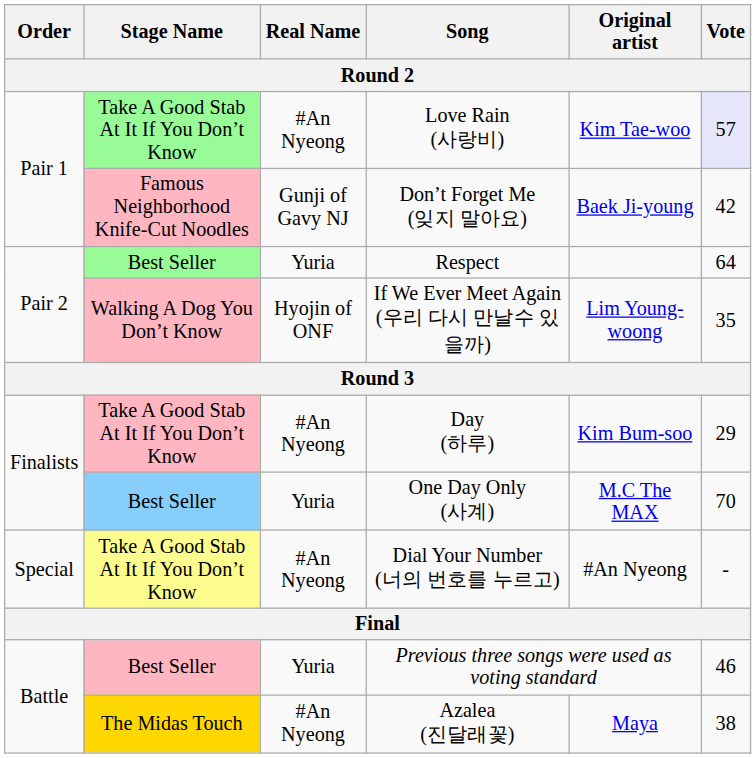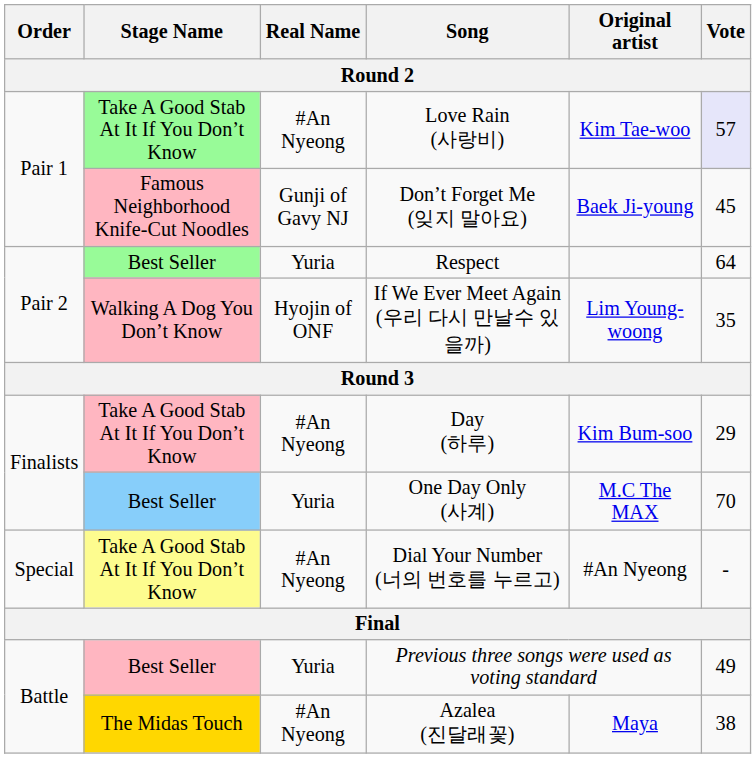 <table class="wikitable" style="text-align:center; width:95%;">
 <tr>
 <th style="width:1%">Order</th>
 <th style="width:20%;">Stage Name</th>
 <th style="width:12%">Real Name</th>
 <th style="width:23%;">Song</th>
 <th style="width:15%;">Original artist</th>
 <th style="width:1%;">Vote</th>
 </tr>
 <tr>
 <th colspan=6>Round 2</th>
 </tr>
 <tr>
 <td rowspan=2>Pair 1</td>
 <td bgcolor="palegreen">Take A Good Stab At It If You Don’t Know</td>
 <td>#An Nyeong</td>
 <td>Love Rain<br>(사랑비)</td>
 <td><a href='#'>Kim Tae-woo</a></td>
 <td style="background: lavender;">57</td>
 </tr>
 <tr>
 <td bgcolor="lightpink">Famous Neighborhood Knife-Cut Noodles</td>
 <td>Gunji of Gavy NJ</td>
 <td>Don’t Forget Me<br>(잊지 말아요)</td>
 <td><a href='#'>Baek Ji-young</a></td>
-<td>42</td>
+<td>45</td>
 </tr>
 <tr>
 <td rowspan=2>Pair 2</td>
 <td bgcolor="palegreen">Best Seller</td>
 <td>Yuria</td>
 <td>Respect</td>
 <td></td>
 <td>64</td>
 </tr>
 <tr>
 <td bgcolor="lightpink">Walking A Dog You Don’t Know</td>
 <td>Hyojin of ONF</td>
 <td>If We Ever Meet Again<br>(우리 다시 만날수 있을까)</td>
 <td><a href='#'>Lim Young-woong</a></td>
 <td>35</td>
 </tr>
 <tr>
 <th colspan=6>Round 3</th>
 </tr>
 <tr>
 <td rowspan=2>Finalists</td>
 <td bgcolor="lightpink">Take A Good Stab At It If You Don’t Know</td>
 <td>#An Nyeong</td>
 <td>Day<br>(하루)</td>
 <td><a href='#'>Kim Bum-soo</a></td>
 <td>29</td>
 </tr>
 <tr>
 <td bgcolor="lightskyblue">Best Seller</td>
 <td>Yuria</td>
 <td>One Day Only<br>(사계)</td>
 <td><a href='#'>M.C The MAX</a></td>
 <td>70</td>
 </tr>
 <tr>
 <td>Special</td>
 <td bgcolor="#FDFC8F">Take A Good Stab At It If You Don’t Know</td>
 <td>#An Nyeong</td>
 <td>Dial Your Number<br>(너의 번호를 누르고)</td>
 <td>#An Nyeong</td>
 <td>-</td>
 </tr>
 <tr>
 <th colspan=6>Final</th>
 </tr>
 <tr>
 <td rowspan=2>Battle</td>
 <td bgcolor="lightpink">Best Seller</td>
 <td>Yuria</td>
 <td colspan=2><em>Previous three songs were used as voting standard</em></td>
-<td>46</td>
+<td>49</td>
 </tr>
 <tr>
 <td bgcolor="gold">The Midas Touch</td>
 <td>#An Nyeong</td>
 <td>Azalea<br>(진달래꽃)</td>
 <td><a href='#'>Maya</a></td>
 <td>38</td>
 </tr>
 </table>
